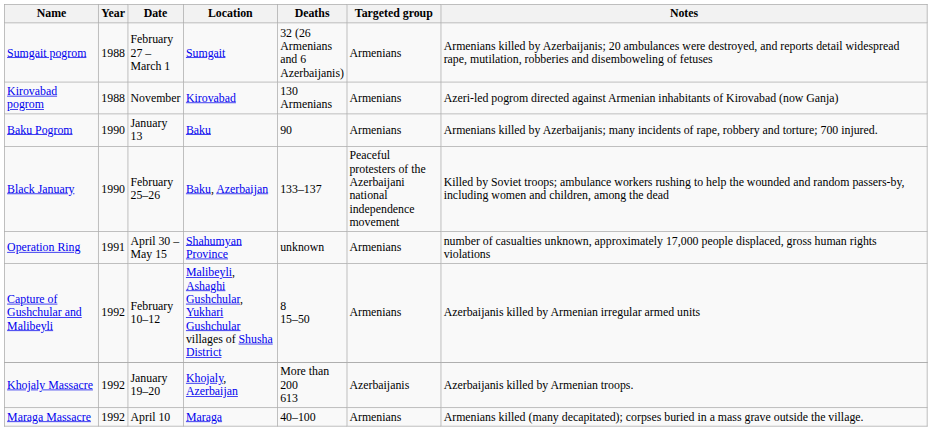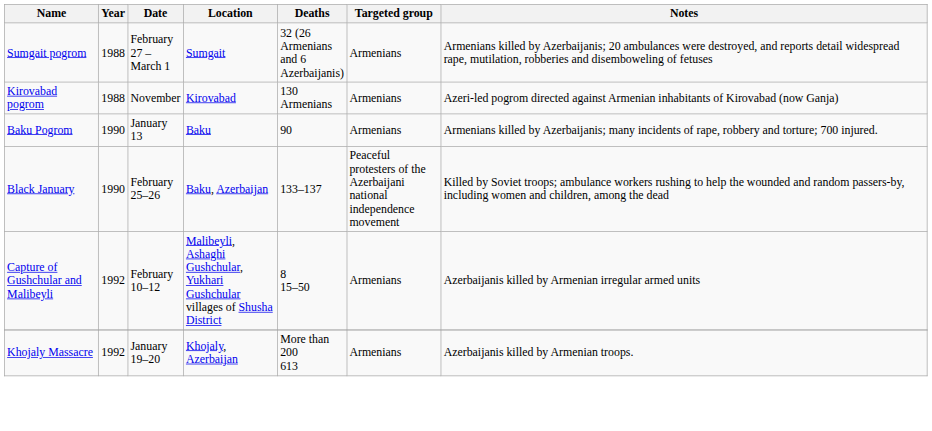 <table class="sortable wikitable">
 <tr>
 <th style="width:120px;">Name</th>
 <th style="width:30px;">Year</th>
 <th style="width:65px;">Date</th>
 <th style="width:120px;">Location</th>
 <th style="width:75px;">Deaths</th>
 <th style="width:120px;">Targeted group</th>
 <th class="unsortable">Notes</th>
 </tr>
 <tr>
 <td><a href='#'>Sumgait pogrom</a></td>
 <td>1988</td>
 <td>February 27 – March 1</td>
 <td><a href='#'>Sumgait</a></td>
 <td>32 (26 Armenians and 6 Azerbaijanis)</td>
 <td>Armenians</td>
 <td>Armenians killed by Azerbaijanis; 20 ambulances were destroyed, and reports detail widespread rape, mutilation, robberies and disemboweling of fetuses</td>
 </tr>
 <tr>
 <td><a href='#'>Kirovabad pogrom</a></td>
 <td>1988</td>
 <td>November</td>
 <td><a href='#'>Kirovabad</a></td>
 <td>130 Armenians</td>
 <td>Armenians</td>
 <td>Azeri-led pogrom directed against Armenian inhabitants of Kirovabad (now Ganja)</td>
 </tr>
 <tr>
 <td><a href='#'>Baku Pogrom</a></td>
 <td>1990</td>
 <td>January 13</td>
 <td><a href='#'>Baku</a></td>
 <td>90</td>
 <td>Armenians</td>
 <td>Armenians killed by Azerbaijanis; many incidents of rape, robbery and torture; 700 injured.</td>
 </tr>
 <tr>
 <td><a href='#'>Black January</a></td>
 <td>1990</td>
 <td>February 25–26</td>
 <td><a href='#'>Baku</a>, <a href='#'>Azerbaijan</a></td>
 <td>133–137</td>
 <td>Peaceful protesters of the Azerbaijani national independence movement</td>
 <td>Killed by Soviet troops; ambulance workers rushing to help the wounded and random passers-by, including women and children, among the dead</td>
 </tr>
 <tr>
-<td><a href='#'>Operation Ring</a></td>
-<td>1991</td>
-<td>April 30 – May 15</td>
-<td><a href='#'>Shahumyan Province</a></td>
-<td>unknown</td>
-<td>Armenians</td>
-<td>number of casualties unknown, approximately 17,000 people displaced, gross human rights violations</td>
-</tr>
-<tr>
 <td><a href='#'>Capture of Gushchular and Malibeyli</a></td>
 <td>1992</td>
 <td>February 10–12</td>
 <td><a href='#'>Malibeyli</a>, <a href='#'>Ashaghi Gushchular</a>, <a href='#'>Yukhari Gushchular</a> villages of <a href='#'>Shusha District</a></td>
 <td>8 <br>15–50 </td>
 <td>Armenians</td>
 <td>Azerbaijanis killed by Armenian irregular armed units</td>
 </tr>
 <tr>
 </tr>
 <tr>
 <td><a href='#'>Khojaly Massacre</a></td>
 <td>1992</td>
 <td>January 19–20</td>
 <td><a href='#'>Khojaly</a>, <a href='#'>Azerbaijan</a></td>
 <td>More than 200 <br>613 </td>
-<td>Azerbaijanis</td>
+<td>Armenians</td>
 <td>Azerbaijanis killed by Armenian troops.</td>
 </tr>
-<tr>
-<td><a href='#'>Maraga Massacre</a></td>
-<td>1992</td>
-<td>April 10</td>
-<td><a href='#'>Maraga</a></td>
-<td>40–100</td>
-<td>Armenians</td>
-<td>Armenians killed (many decapitated); corpses buried in a mass grave outside the village.</td>
-</tr>
 </table>
